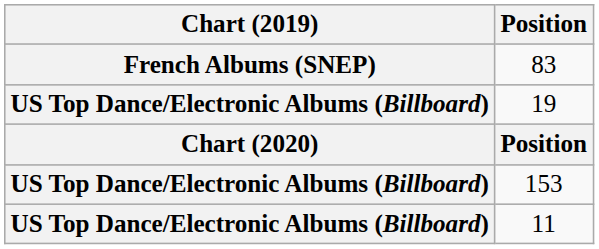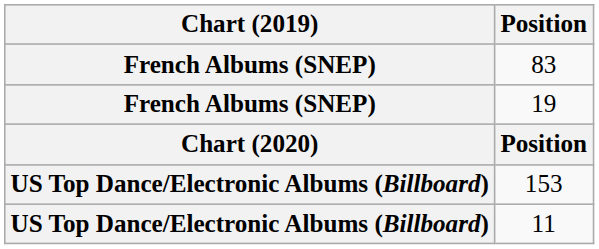 <table class="wikitable plainrowheaders" style="text-align:center">
 <tr>
 <th scope="col">Chart (2019)</th>
 <th scope="col">Position</th>
 </tr>
 <tr>
 <th scope="row">French Albums (SNEP)</th>
 <td>83</td>
 </tr>
 <tr>
-<th scope="row">US Top Dance/Electronic Albums (<em>Billboard</em>)</th>
+<th scope="row">French Albums (SNEP)</th>
 <td>19</td>
 </tr>
 <tr>
 <th scope="col">Chart (2020)</th>
 <th scope="col">Position</th>
 </tr>
 <tr>
 <th scope="row">US Top Dance/Electronic Albums (<em>Billboard</em>)</th>
 <td>153</td>
 </tr>
 <tr>
 <th scope="row">US Top Dance/Electronic Albums (<em>Billboard</em>)</th>
 <td>11</td>
 </tr>
 </table>
